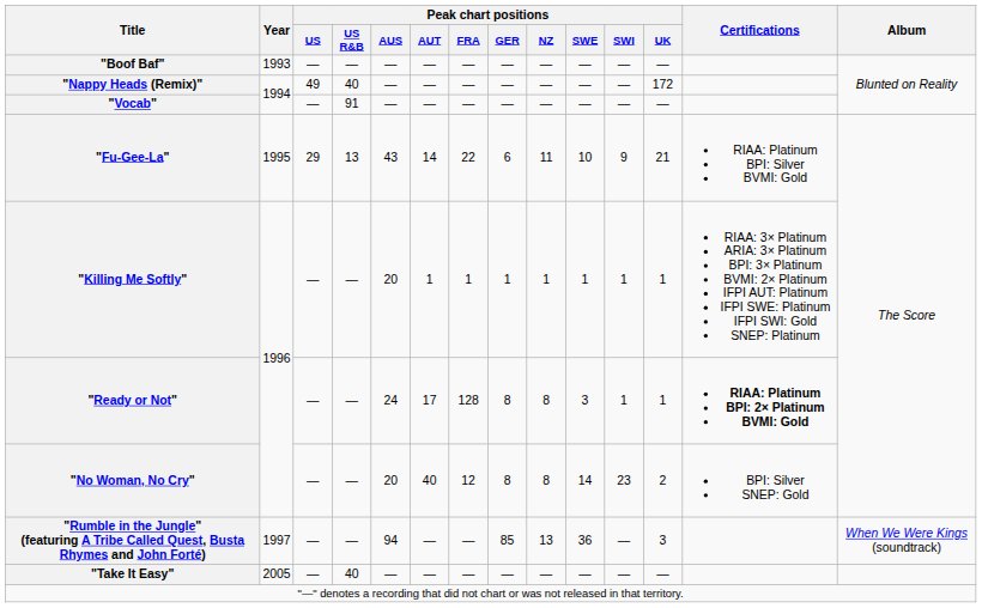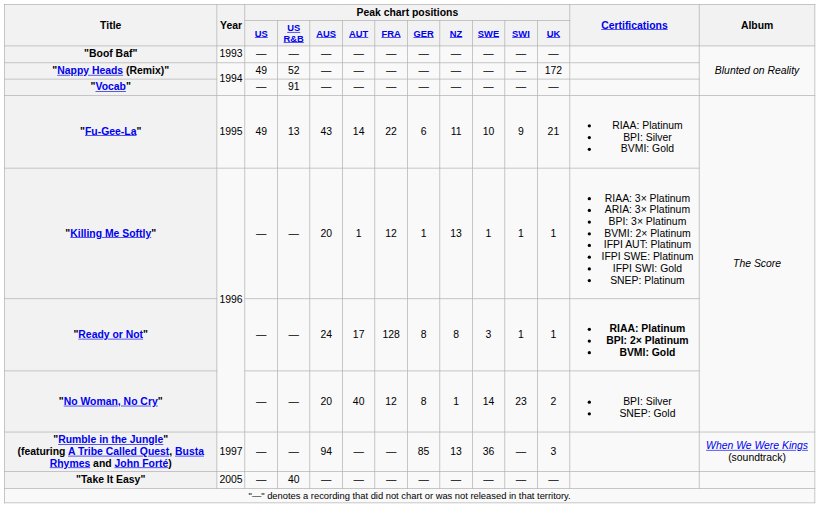 <table class="wikitable plainrowheaders" style="text-align:center;">
 <tr>
 <th scope="col" rowspan="2" style="width:20em;">Title</th>
 <th scope="col" rowspan="2">Year</th>
 <th scope="col" colspan="10">Peak chart positions</th>
 <th scope="col" rowspan="2" style="width:12em;"><a href='#'>Certifications</a></th>
 <th scope="col" rowspan="2">Album</th>
 </tr>
 <tr>
 <th scope="col" style="width:3em;font-size:90%;"><a href='#'>US</a><br></th>
 <th scope="col" style="width:3em;font-size:90%;"><a href='#'>US<br>R&B</a><br></th>
 <th scope="col" style="width:3em;font-size:90%;"><a href='#'>AUS</a><br></th>
 <th scope="col" style="width:3em;font-size:90%;"><a href='#'>AUT</a><br></th>
 <th scope="col" style="width:3em;font-size:90%;"><a href='#'>FRA</a><br></th>
 <th scope="col" style="width:3em;font-size:90%;"><a href='#'>GER</a><br></th>
 <th scope="col" style="width:3em;font-size:90%;"><a href='#'>NZ</a><br></th>
 <th scope="col" style="width:3em;font-size:90%;"><a href='#'>SWE</a><br></th>
 <th scope="col" style="width:3em;font-size:90%;"><a href='#'>SWI</a><br></th>
 <th scope="col" style="width:3em;font-size:90%;"><a href='#'>UK</a><br></th>
 </tr>
 <tr>
 <th scope="row">"Boof Baf"</th>
 <td>1993</td>
 <td>—</td>
 <td>—</td>
 <td>—</td>
 <td>—</td>
 <td>—</td>
 <td>—</td>
 <td>—</td>
 <td>—</td>
 <td>—</td>
 <td>—</td>
 <td></td>
 <td rowspan="3"><em>Blunted on Reality</em></td>
 </tr>
 <tr>
 <th scope="row">"<a href='#'>Nappy Heads</a> (Remix)"</th>
 <td rowspan="2">1994</td>
 <td>49</td>
-<td>40</td>
+<td>52</td>
 <td>—</td>
 <td>—</td>
 <td>—</td>
 <td>—</td>
 <td>—</td>
 <td>—</td>
 <td>—</td>
 <td>172</td>
 <td></td>
 </tr>
 <tr>
 <th scope="row">"<a href='#'>Vocab</a>"</th>
 <td>—</td>
 <td>91</td>
 <td>—</td>
 <td>—</td>
 <td>—</td>
 <td>—</td>
 <td>—</td>
 <td>—</td>
 <td>—</td>
 <td>—</td>
 <td></td>
 </tr>
 <tr>
 <th scope="row">"<a href='#'>Fu-Gee-La</a>"</th>
 <td>1995</td>
-<td>29</td>
+<td>49</td>
 <td>13</td>
 <td>43</td>
 <td>14</td>
 <td>22</td>
 <td>6</td>
 <td>11</td>
 <td>10</td>
 <td>9</td>
 <td>21</td>
 <td><br><ul><li>RIAA: Platinum</li><li>BPI: Silver</li><li>BVMI: Gold</li></ul></td>
 <td rowspan="4"><em>The Score</em></td>
 </tr>
 <tr>
 <th scope="row">"<a href='#'>Killing Me Softly</a>"</th>
 <td rowspan="3">1996</td>
 <td>—</td>
 <td>—</td>
 <td>20</td>
 <td>1</td>
+<td>12</td>
 <td>1</td>
-<td>1</td>
-<td>1</td>
+<td>13</td>
 <td>1</td>
 <td>1</td>
 <td>1</td>
 <td><br><ul><li>RIAA: 3× Platinum</li><li>ARIA: 3× Platinum</li><li>BPI: 3× Platinum</li><li>BVMI: 2× Platinum</li><li>IFPI AUT: Platinum</li><li>IFPI SWE: Platinum</li><li>IFPI SWI: Gold</li><li>SNEP: Platinum</li></ul></td>
 </tr>
 <tr>
 <th scope="row">"<a href='#'>Ready or Not</a>"</th>
 <td>—</td>
 <td>—</td>
 <td>24</td>
 <td>17</td>
 <td>128</td>
 <td>8</td>
 <td>8</td>
 <td>3</td>
 <td>1</td>
 <td>1</td>
 <td><strong><br><ul><li>RIAA: Platinum</li><li>BPI: 2× Platinum</li><li>BVMI: Gold</li></ul></strong></td>
 </tr>
 <tr>
 <th scope="row">"<a href='#'>No Woman, No Cry</a>"</th>
 <td>—</td>
 <td>—</td>
 <td>20</td>
 <td>40</td>
 <td>12</td>
 <td>8</td>
-<td>8</td>
+<td>1</td>
 <td>14</td>
 <td>23</td>
 <td>2</td>
 <td><br><ul><li>BPI: Silver</li><li>SNEP: Gold</li></ul></td>
 </tr>
 <tr>
 <th scope="row">"<a href='#'>Rumble in the Jungle</a>"<br><span>(featuring <a href='#'>A Tribe Called Quest</a>, <a href='#'>Busta Rhymes</a> and <a href='#'>John Forté</a>)</span></th>
 <td>1997</td>
 <td>—</td>
 <td>—</td>
 <td>94</td>
 <td>—</td>
 <td>—</td>
 <td>85</td>
 <td>13</td>
 <td>36</td>
 <td>—</td>
 <td>3</td>
 <td></td>
 <td><em><a href='#'>When We Were Kings</a></em> (soundtrack)</td>
 </tr>
 <tr>
 <th scope="row">"Take It Easy"</th>
 <td>2005</td>
 <td>—</td>
 <td>40</td>
 <td>—</td>
 <td>—</td>
 <td>—</td>
 <td>—</td>
 <td>—</td>
 <td>—</td>
 <td>—</td>
 <td>—</td>
 <td></td>
 <td></td>
 </tr>
 <tr>
 <td colspan="14" style="font-size:90%">"—" denotes a recording that did not chart or was not released in that territory.</td>
 </tr>
 </table>
